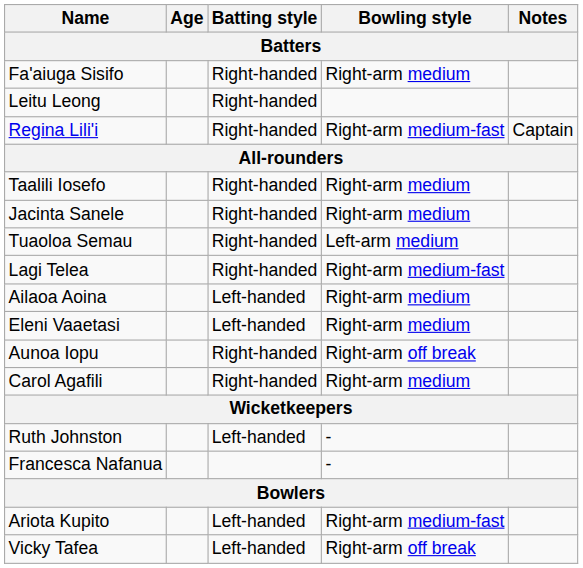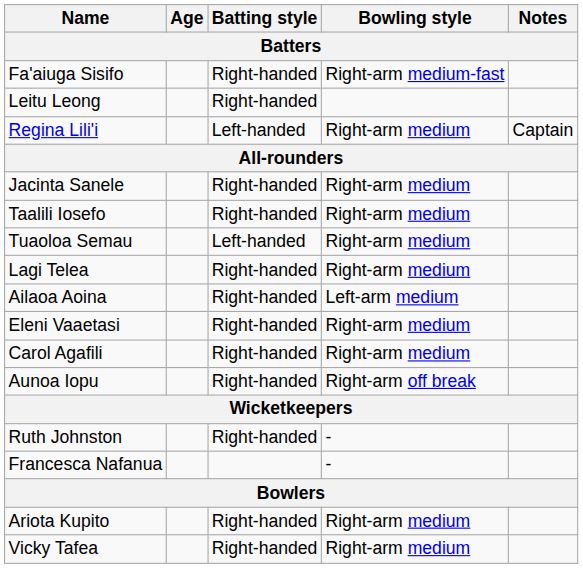 <table class="wikitable">
 <tr>
 <th>Name</th>
 <th>Age</th>
 <th>Batting style</th>
 <th>Bowling style</th>
 <th>Notes</th>
 </tr>
 <tr>
 <th colspan="5">Batters</th>
 </tr>
 <tr>
 <td>Fa'aiuga Sisifo</td>
 <td></td>
 <td>Right-handed</td>
-<td>Right-arm <a href='#'>medium</a></td>
+<td>Right-arm <a href='#'>medium-fast</a></td>
 <td></td>
 </tr>
 <tr>
 <td>Leitu Leong</td>
 <td></td>
 <td>Right-handed</td>
 <td></td>
 <td></td>
 </tr>
 <tr>
 <td><a href='#'>Regina Lili'i</a></td>
 <td></td>
-<td>Right-handed</td>
-<td>Right-arm <a href='#'>medium-fast</a></td>
+<td>Left-handed</td>
+<td>Right-arm <a href='#'>medium</a></td>
 <td>Captain</td>
 </tr>
 <tr>
 <th colspan="5">All-rounders</th>
+</tr>
+<tr>
+<td>Jacinta Sanele</td>
+<td></td>
+<td>Right-handed</td>
+<td>Right-arm <a href='#'>medium</a></td>
+<td></td>
 </tr>
 <tr>
 <td>Taalili Iosefo</td>
 <td></td>
 <td>Right-handed</td>
 <td>Right-arm <a href='#'>medium</a></td>
 <td></td>
 </tr>
 <tr>
-<td>Jacinta Sanele</td>
+<td>Tuaoloa Semau</td>
+<td></td>
+<td>Left-handed</td>
+<td>Right-arm <a href='#'>medium</a></td>
+<td></td>
+</tr>
+<tr>
+<td>Lagi Telea</td>
 <td></td>
 <td>Right-handed</td>
 <td>Right-arm <a href='#'>medium</a></td>
 <td></td>
 </tr>
 <tr>
-<td>Tuaoloa Semau</td>
+<td>Ailaoa Aoina</td>
 <td></td>
 <td>Right-handed</td>
 <td>Left-arm <a href='#'>medium</a></td>
 <td></td>
 </tr>
 <tr>
-<td>Lagi Telea</td>
+<td>Eleni Vaaetasi</td>
 <td></td>
 <td>Right-handed</td>
-<td>Right-arm <a href='#'>medium-fast</a></td>
-<td></td>
-</tr>
-<tr>
-<td>Ailaoa Aoina</td>
-<td></td>
-<td>Left-handed</td>
 <td>Right-arm <a href='#'>medium</a></td>
 <td></td>
 </tr>
 <tr>
-<td>Eleni Vaaetasi</td>
+<td>Carol Agafili</td>
 <td></td>
-<td>Left-handed</td>
+<td>Right-handed</td>
 <td>Right-arm <a href='#'>medium</a></td>
 <td></td>
 </tr>
 <tr>
 <td>Aunoa Iopu</td>
 <td></td>
 <td>Right-handed</td>
 <td>Right-arm <a href='#'>off break</a></td>
 <td></td>
 </tr>
 <tr>
-<td>Carol Agafili</td>
-<td></td>
-<td>Right-handed</td>
-<td>Right-arm <a href='#'>medium</a></td>
-<td></td>
-</tr>
-<tr>
 <th colspan="5">Wicketkeepers</th>
 </tr>
 <tr>
 <td>Ruth Johnston</td>
 <td></td>
-<td>Left-handed</td>
+<td>Right-handed</td>
 <td>-</td>
 <td></td>
 </tr>
 <tr>
 <td>Francesca Nafanua</td>
 <td></td>
 <td></td>
 <td>-</td>
 <td></td>
 </tr>
 <tr>
 <th colspan="5">Bowlers</th>
 </tr>
 <tr>
 <td>Ariota Kupito</td>
 <td></td>
-<td>Left-handed</td>
-<td>Right-arm <a href='#'>medium-fast</a></td>
+<td>Right-handed</td>
+<td>Right-arm <a href='#'>medium</a></td>
 <td></td>
 </tr>
 <tr>
 <td>Vicky Tafea</td>
 <td></td>
-<td>Left-handed</td>
-<td>Right-arm <a href='#'>off break</a></td>
+<td>Right-handed</td>
+<td>Right-arm <a href='#'>medium</a></td>
 <td></td>
 </tr>
 </table>
